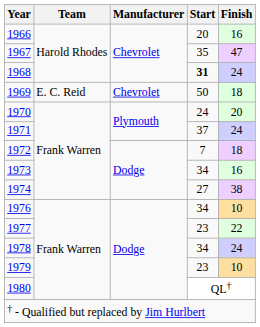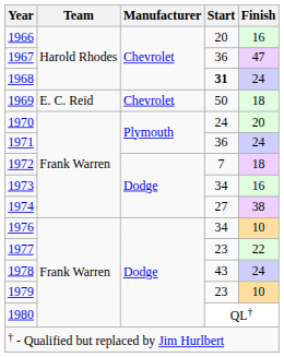 <table class="wikitable" style="font-size: 90%;">
 <tr>
 <th>Year</th>
 <th>Team</th>
 <th>Manufacturer</th>
 <th>Start</th>
 <th>Finish</th>
 </tr>
 <tr>
 <td><a href='#'>1966</a></td>
 <td rowspan=3>Harold Rhodes</td>
 <td rowspan=3><a href='#'>Chevrolet</a></td>
 <td align=center>20</td>
 <td align=center style="background:#DFFFDF;">16</td>
 </tr>
 <tr>
 <td><a href='#'>1967</a></td>
-<td align=center>35</td>
+<td align=center>36</td>
 <td align=center style="background:#EFCFFF;">47</td>
 </tr>
 <tr>
 <td><a href='#'>1968</a></td>
 <td align=center><strong>31</strong></td>
 <td align=center style="background:#CFCFFF;">24</td>
 </tr>
 <tr>
 <td><a href='#'>1969</a></td>
 <td>E. C. Reid</td>
 <td><a href='#'>Chevrolet</a></td>
 <td align=center>50</td>
 <td align=center style="background:#DFFFDF;">18</td>
 </tr>
 <tr>
 <td><a href='#'>1970</a></td>
 <td rowspan=5>Frank Warren</td>
 <td rowspan=2><a href='#'>Plymouth</a></td>
 <td align=center>24</td>
 <td align=center style="background:#DFFFDF;">20</td>
 </tr>
 <tr>
 <td><a href='#'>1971</a></td>
-<td align=center>37</td>
+<td align=center>36</td>
 <td align=center style="background:#CFCFFF;">24</td>
 </tr>
 <tr>
 <td><a href='#'>1972</a></td>
 <td rowspan=3><a href='#'>Dodge</a></td>
 <td align=center>7</td>
 <td align=center style="background:#EFCFFF;">18</td>
 </tr>
 <tr>
 <td><a href='#'>1973</a></td>
 <td align=center>34</td>
 <td align=center style="background:#DFFFDF;">16</td>
 </tr>
 <tr>
 <td><a href='#'>1974</a></td>
 <td align=center>27</td>
 <td align=center style="background:#EFCFFF;">38</td>
 </tr>
 <tr>
 <td><a href='#'>1976</a></td>
 <td rowspan=5>Frank Warren</td>
 <td rowspan=5><a href='#'>Dodge</a></td>
 <td align=center>34</td>
 <td align=center style="background:#FFDF9F;">10</td>
 </tr>
 <tr>
 <td><a href='#'>1977</a></td>
 <td align=center>23</td>
 <td align=center style="background:#DFFFDF;">22</td>
 </tr>
 <tr>
 <td><a href='#'>1978</a></td>
-<td align=center>34</td>
+<td align=center>43</td>
 <td align=center style="background:#CFCFFF;">24</td>
 </tr>
 <tr>
 <td><a href='#'>1979</a></td>
 <td align=center>23</td>
 <td align=center style="background:#FFDF9F;">10</td>
 </tr>
 <tr>
 <td><a href='#'>1980</a></td>
 <td colspan=2 align=center style="background:#FFFFFF;">QL<sup>†</sup></td>
 </tr>
 <tr>
 <td colspan=5><sup>†</sup> - Qualified but replaced by <a href='#'>Jim Hurlbert</a></td>
 </tr>
 </table>
